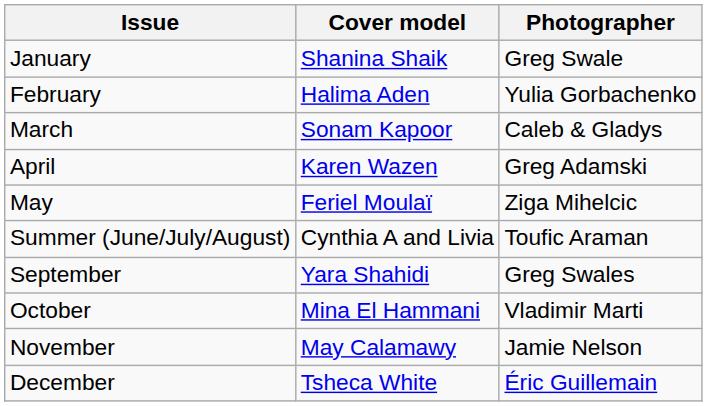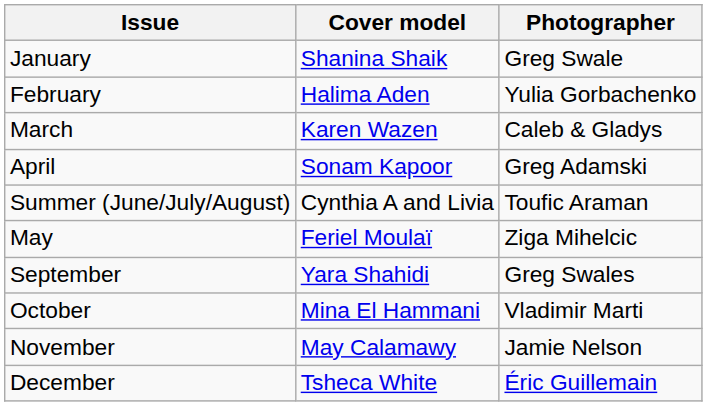 <table class="sortable wikitable">
 <tr>
 <th>Issue</th>
 <th>Cover model</th>
 <th>Photographer</th>
 </tr>
 <tr>
 <td>January</td>
 <td><a href='#'>Shanina Shaik</a></td>
 <td>Greg Swale</td>
 </tr>
 <tr>
 <td>February</td>
 <td><a href='#'>Halima Aden</a></td>
 <td>Yulia Gorbachenko</td>
 </tr>
 <tr>
 <td>March</td>
-<td><a href='#'>Sonam Kapoor</a></td>
+<td><a href='#'>Karen Wazen</a></td>
 <td>Caleb & Gladys</td>
 </tr>
 <tr>
 <td>April</td>
-<td><a href='#'>Karen Wazen</a></td>
+<td><a href='#'>Sonam Kapoor</a></td>
 <td>Greg Adamski</td>
+</tr>
+<tr>
+<td>Summer (June/July/August)</td>
+<td>Cynthia A and Livia</td>
+<td>Toufic Araman</td>
 </tr>
 <tr>
 <td>May</td>
 <td><a href='#'>Feriel Moulaï</a></td>
 <td>Ziga Mihelcic</td>
-</tr>
-<tr>
-<td>Summer (June/July/August)</td>
-<td>Cynthia A and Livia</td>
-<td>Toufic Araman</td>
 </tr>
 <tr>
 <td>September</td>
 <td><a href='#'>Yara Shahidi</a></td>
 <td>Greg Swales</td>
 </tr>
 <tr>
 <td>October</td>
 <td><a href='#'>Mina El Hammani</a></td>
 <td>Vladimir Marti</td>
 </tr>
 <tr>
 <td>November</td>
 <td><a href='#'>May Calamawy</a></td>
 <td>Jamie Nelson</td>
 </tr>
 <tr>
 <td>December</td>
 <td><a href='#'>Tsheca White</a></td>
 <td><a href='#'>Éric Guillemain</a></td>
 </tr>
 </table>
